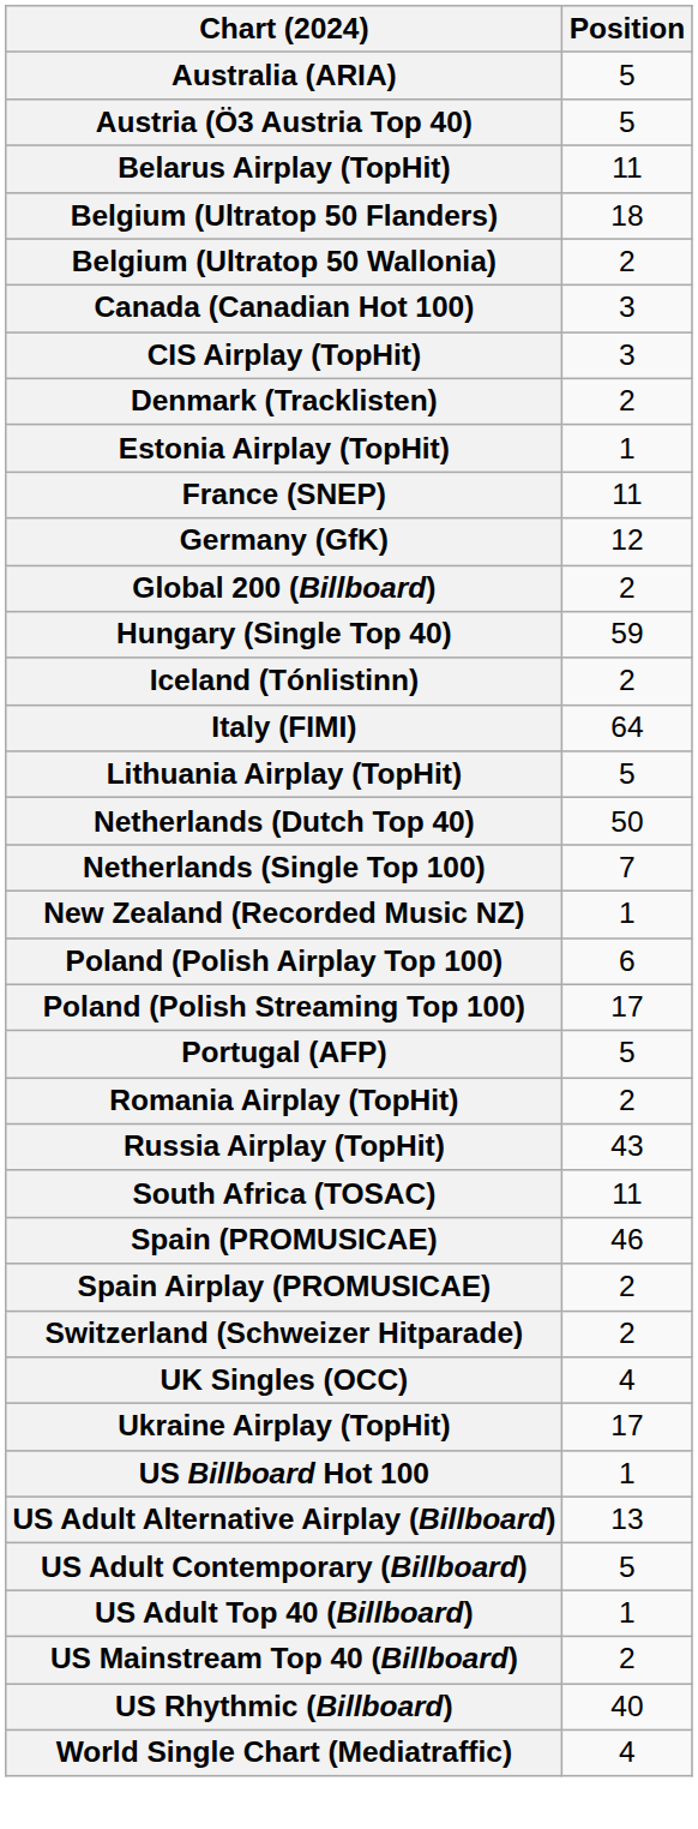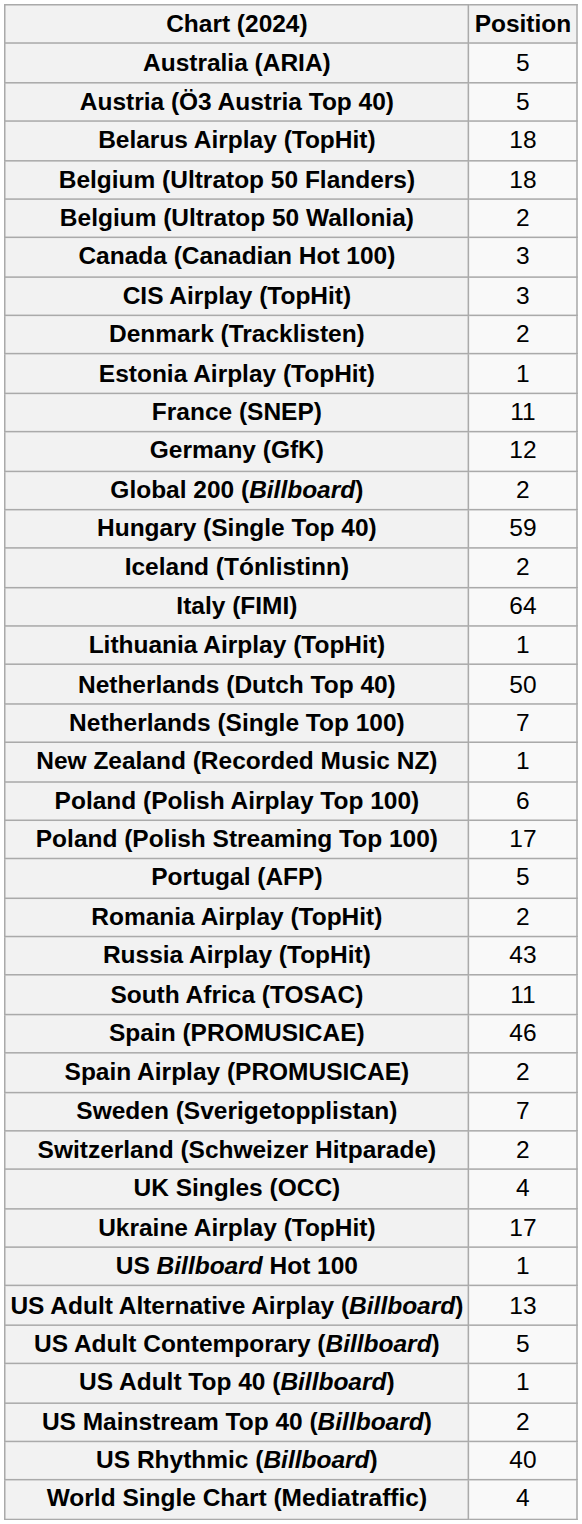 <table class="wikitable sortable plainrowheaders" style="text-align:center">
 <tr>
 <th scope="col">Chart (2024)</th>
 <th scope="col">Position</th>
 </tr>
 <tr>
 <th scope="row">Australia (ARIA)</th>
 <td>5</td>
 </tr>
 <tr>
 <th scope="row">Austria (Ö3 Austria Top 40)</th>
 <td>5</td>
 </tr>
 <tr>
 <th scope="row">Belarus Airplay (TopHit)</th>
-<td>11</td>
+<td>18</td>
 </tr>
 <tr>
 <th scope="row">Belgium (Ultratop 50 Flanders)</th>
 <td>18</td>
 </tr>
 <tr>
 <th scope="row">Belgium (Ultratop 50 Wallonia)</th>
 <td>2</td>
 </tr>
 <tr>
 <th scope="row">Canada (Canadian Hot 100)</th>
 <td>3</td>
 </tr>
 <tr>
 <th scope="row">CIS Airplay (TopHit)</th>
 <td>3</td>
 </tr>
 <tr>
 <th scope="row">Denmark (Tracklisten)</th>
 <td>2</td>
 </tr>
 <tr>
 <th scope="row">Estonia Airplay (TopHit)</th>
 <td>1</td>
 </tr>
 <tr>
 <th scope="row">France (SNEP)</th>
 <td>11</td>
 </tr>
 <tr>
 <th scope="row">Germany (GfK)</th>
 <td>12</td>
 </tr>
 <tr>
 <th scope="row">Global 200 (<em>Billboard</em>)</th>
 <td>2</td>
 </tr>
 <tr>
 <th scope="row">Hungary (Single Top 40)</th>
 <td>59</td>
 </tr>
 <tr>
 <th scope="row">Iceland (Tónlistinn)</th>
 <td>2</td>
 </tr>
 <tr>
 <th scope="row">Italy (FIMI)</th>
 <td>64</td>
 </tr>
 <tr>
 <th scope="row">Lithuania Airplay (TopHit)</th>
-<td>5</td>
+<td>1</td>
 </tr>
 <tr>
 <th scope="row">Netherlands (Dutch Top 40)</th>
 <td>50</td>
 </tr>
 <tr>
 <th scope="row">Netherlands (Single Top 100)</th>
 <td>7</td>
 </tr>
 <tr>
 <th scope="row">New Zealand (Recorded Music NZ)</th>
 <td>1</td>
 </tr>
 <tr>
 <th scope="row">Poland (Polish Airplay Top 100)</th>
 <td>6</td>
 </tr>
 <tr>
 <th scope="row">Poland (Polish Streaming Top 100)</th>
 <td>17</td>
 </tr>
 <tr>
 <th scope="row">Portugal (AFP)</th>
 <td>5</td>
 </tr>
 <tr>
 <th scope="row">Romania Airplay (TopHit)</th>
 <td>2</td>
 </tr>
 <tr>
 <th scope="row">Russia Airplay (TopHit)</th>
 <td>43</td>
 </tr>
 <tr>
 <th scope="row">South Africa (TOSAC)</th>
 <td>11</td>
 </tr>
 <tr>
 <th scope="row">Spain (PROMUSICAE)</th>
 <td>46</td>
 </tr>
 <tr>
 <th scope="row">Spain Airplay (PROMUSICAE)</th>
 <td>2</td>
 </tr>
 <tr>
+<th scope="row">Sweden (Sverigetopplistan)</th>
+<td>7</td>
+</tr>
+<tr>
 <th scope="row">Switzerland (Schweizer Hitparade)</th>
 <td>2</td>
 </tr>
 <tr>
 <th scope="row">UK Singles (OCC)</th>
 <td>4</td>
 </tr>
 <tr>
 <th scope="row">Ukraine Airplay (TopHit)</th>
 <td>17</td>
 </tr>
 <tr>
 <th scope="row">US <em>Billboard</em> Hot 100</th>
 <td>1</td>
 </tr>
 <tr>
 <th scope="row">US Adult Alternative Airplay (<em>Billboard</em>)</th>
 <td>13</td>
 </tr>
 <tr>
 <th scope="row">US Adult Contemporary (<em>Billboard</em>)</th>
 <td>5</td>
 </tr>
 <tr>
 <th scope="row">US Adult Top 40 (<em>Billboard</em>)</th>
 <td>1</td>
 </tr>
 <tr>
 <th scope="row">US Mainstream Top 40 (<em>Billboard</em>)</th>
 <td>2</td>
 </tr>
 <tr>
 <th scope="row">US Rhythmic (<em>Billboard</em>)</th>
 <td>40</td>
 </tr>
 <tr>
 <th scope="row">World Single Chart (Mediatraffic)</th>
 <td>4</td>
 </tr>
 </table>
